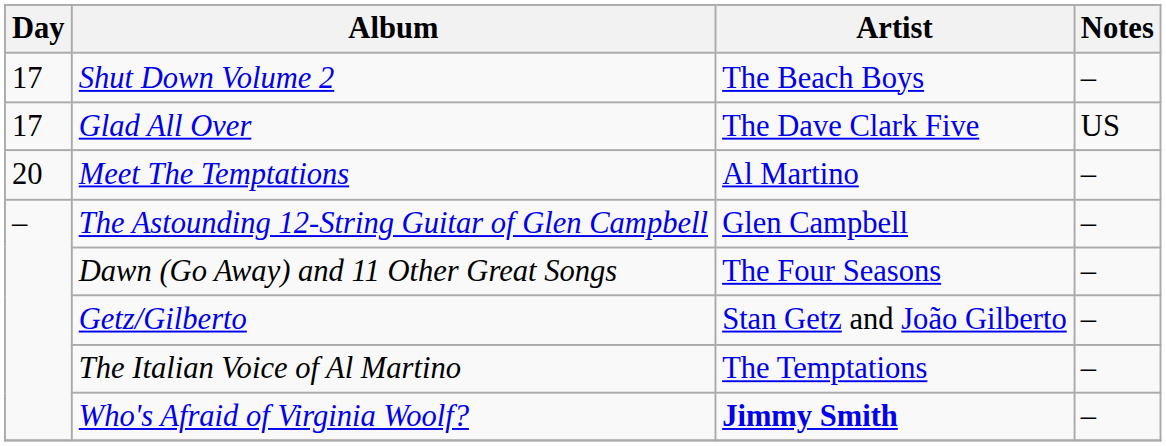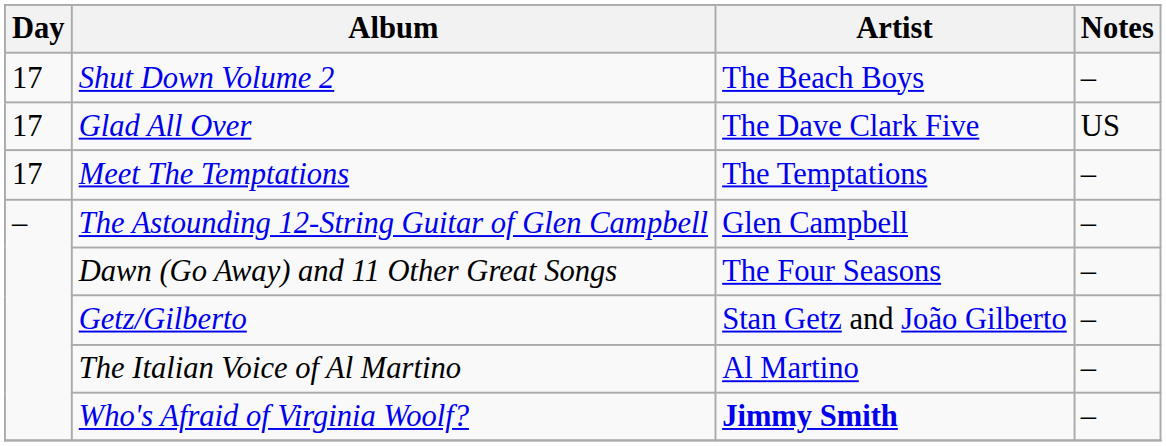 <table class="wikitable">
 <tr>
 <th>Day</th>
 <th>Album</th>
 <th>Artist</th>
 <th>Notes</th>
 </tr>
 <tr>
 <td>17</td>
 <td><em><a href='#'>Shut Down Volume 2</a></em></td>
 <td><a href='#'>The Beach Boys</a></td>
 <td>–</td>
 </tr>
 <tr>
 <td>17</td>
 <td><em><a href='#'>Glad All Over</a></em></td>
 <td><a href='#'>The Dave Clark Five</a></td>
 <td>US</td>
 </tr>
 <tr>
-<td>20</td>
+<td>17</td>
 <td><em><a href='#'>Meet The Temptations</a></em></td>
-<td><a href='#'>Al Martino</a></td>
+<td><a href='#'>The Temptations</a></td>
 <td>–</td>
 </tr>
 <tr>
 <td rowspan="5" style="vertical-align:top;">–</td>
 <td><em><a href='#'>The Astounding 12-String Guitar of Glen Campbell</a></em></td>
 <td><a href='#'>Glen Campbell</a></td>
 <td>–</td>
 </tr>
 <tr>
 <td><em>Dawn (Go Away) and 11 Other Great Songs</em></td>
 <td><a href='#'>The Four Seasons</a></td>
 <td>–</td>
 </tr>
 <tr>
 <td><em><a href='#'>Getz/Gilberto</a></em></td>
 <td><a href='#'>Stan Getz</a> and <a href='#'>João Gilberto</a></td>
 <td>–</td>
 </tr>
 <tr>
 <td><em>The Italian Voice of Al Martino</em></td>
-<td><a href='#'>The Temptations</a></td>
+<td><a href='#'>Al Martino</a></td>
 <td>–</td>
 </tr>
 <tr>
 <td><em><a href='#'>Who's Afraid of Virginia Woolf?</a></em></td>
 <td><strong><a href='#'>Jimmy Smith</a></strong></td>
 <td>–</td>
 </tr>
 <tr>
 </tr>
 </table>
